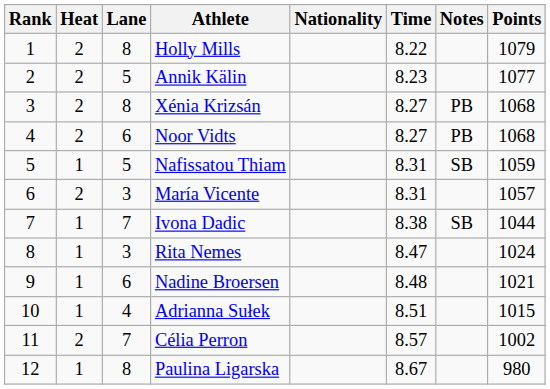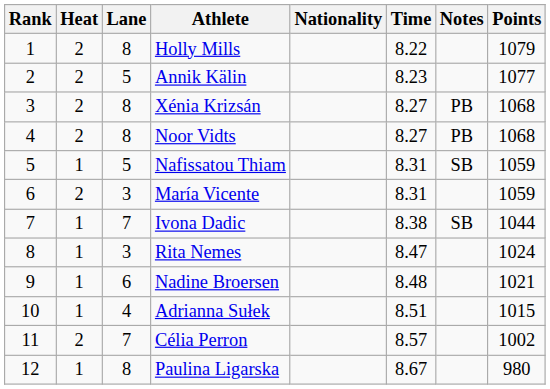 <table class="wikitable sortable" style="text-align:center">
 <tr>
 <th>Rank</th>
 <th>Heat</th>
 <th>Lane</th>
 <th>Athlete</th>
 <th>Nationality</th>
 <th>Time</th>
 <th>Notes</th>
 <th>Points</th>
 </tr>
 <tr>
 <td>1</td>
 <td>2</td>
 <td>8</td>
 <td align=left><a href='#'>Holly Mills</a></td>
 <td align=left></td>
 <td>8.22</td>
 <td></td>
 <td>1079</td>
 </tr>
 <tr>
 <td>2</td>
 <td>2</td>
 <td>5</td>
 <td align=left><a href='#'>Annik Kälin</a></td>
 <td align=left></td>
 <td>8.23</td>
 <td></td>
 <td>1077</td>
 </tr>
 <tr>
 <td>3</td>
 <td>2</td>
 <td>8</td>
 <td align=left><a href='#'>Xénia Krizsán</a></td>
 <td align=left></td>
 <td>8.27</td>
 <td>PB</td>
 <td>1068</td>
 </tr>
 <tr>
 <td>4</td>
 <td>2</td>
-<td>6</td>
+<td>8</td>
 <td align=left><a href='#'>Noor Vidts</a></td>
 <td align=left></td>
 <td>8.27</td>
 <td>PB</td>
 <td>1068</td>
 </tr>
 <tr>
 <td>5</td>
 <td>1</td>
 <td>5</td>
 <td align=left><a href='#'>Nafissatou Thiam</a></td>
 <td align=left></td>
 <td>8.31</td>
 <td>SB</td>
 <td>1059</td>
 </tr>
 <tr>
 <td>6</td>
 <td>2</td>
 <td>3</td>
 <td align=left><a href='#'>María Vicente</a></td>
 <td align=left></td>
 <td>8.31</td>
 <td></td>
-<td>1057</td>
+<td>1059</td>
 </tr>
 <tr>
 <td>7</td>
 <td>1</td>
 <td>7</td>
 <td align=left><a href='#'>Ivona Dadic</a></td>
 <td align=left></td>
 <td>8.38</td>
 <td>SB</td>
 <td>1044</td>
 </tr>
 <tr>
 <td>8</td>
 <td>1</td>
 <td>3</td>
 <td align=left><a href='#'>Rita Nemes</a></td>
 <td align=left></td>
 <td>8.47</td>
 <td></td>
 <td>1024</td>
 </tr>
 <tr>
 <td>9</td>
 <td>1</td>
 <td>6</td>
 <td align=left><a href='#'>Nadine Broersen</a></td>
 <td align=left></td>
 <td>8.48</td>
 <td></td>
 <td>1021</td>
 </tr>
 <tr>
 <td>10</td>
 <td>1</td>
 <td>4</td>
 <td align=left><a href='#'>Adrianna Sułek</a></td>
 <td align=left></td>
 <td>8.51</td>
 <td></td>
 <td>1015</td>
 </tr>
 <tr>
 <td>11</td>
 <td>2</td>
 <td>7</td>
 <td align=left><a href='#'>Célia Perron</a></td>
 <td align=left></td>
 <td>8.57</td>
 <td></td>
 <td>1002</td>
 </tr>
 <tr>
 <td>12</td>
 <td>1</td>
 <td>8</td>
 <td align=left><a href='#'>Paulina Ligarska</a></td>
 <td align=left></td>
 <td>8.67</td>
 <td></td>
 <td>980</td>
 </tr>
 </table>
